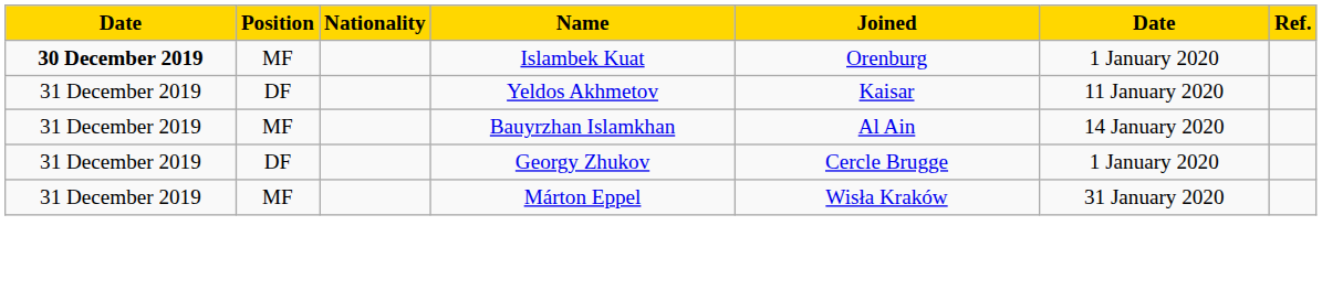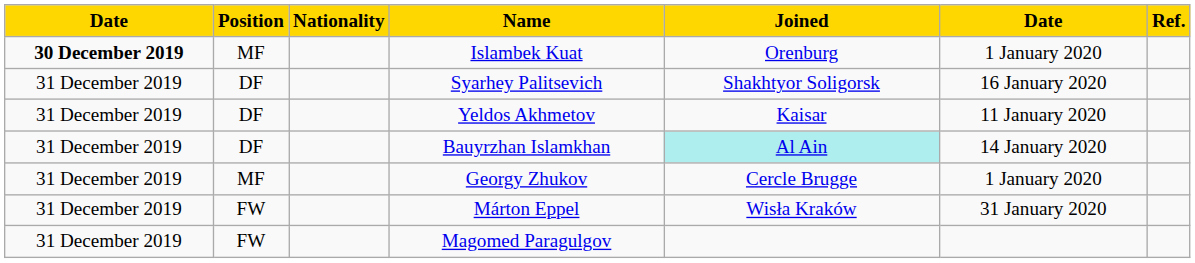 <table class="wikitable"  style="text-align:center; font-size:90%; ">
 <tr>
 <th style="background:#FFD700; color:#000000; width:150px;">Date</th>
 <th style="background:#FFD700; color:#000000; width:50px;">Position</th>
 <th style="background:#FFD700; color:#000000; width:50px;">Nationality</th>
 <th style="background:#FFD700; color:#000000; width:200px;">Name</th>
 <th style="background:#FFD700; color:#000000; width:200px;">Joined</th>
 <th style="background:#FFD700; color:#000000; width:150px;">Date</th>
 <th style="background:#FFD700; color:#000000; width:25px;">Ref.</th>
 </tr>
 <tr>
 <td><strong>30 December 2019</strong></td>
 <td>MF</td>
 <td></td>
 <td><a href='#'>Islambek Kuat</a></td>
 <td><a href='#'>Orenburg</a></td>
 <td>1 January 2020</td>
 <td></td>
 </tr>
 <tr>
 <td>31 December 2019</td>
 <td>DF</td>
 <td></td>
+<td><a href='#'>Syarhey Palitsevich</a></td>
+<td><a href='#'>Shakhtyor Soligorsk</a></td>
+<td>16 January 2020</td>
+<td></td>
+</tr>
+<tr>
+<td>31 December 2019</td>
+<td>DF</td>
+<td></td>
 <td><a href='#'>Yeldos Akhmetov</a></td>
 <td><a href='#'>Kaisar</a></td>
 <td>11 January 2020</td>
 <td></td>
 </tr>
 <tr>
 <td>31 December 2019</td>
-<td>MF</td>
+<td>DF</td>
 <td></td>
 <td><a href='#'>Bauyrzhan Islamkhan</a></td>
-<td><a href='#'>Al Ain</a></td>
+<td style="background: paleturquoise;"><a href='#'>Al Ain</a></td>
 <td>14 January 2020</td>
 <td></td>
 </tr>
 <tr>
 <td>31 December 2019</td>
-<td>DF</td>
+<td>MF</td>
 <td></td>
 <td><a href='#'>Georgy Zhukov</a></td>
 <td><a href='#'>Cercle Brugge</a></td>
 <td>1 January 2020</td>
 <td></td>
 </tr>
 <tr>
 <td>31 December 2019</td>
-<td>MF</td>
+<td>FW</td>
 <td></td>
 <td><a href='#'>Márton Eppel</a></td>
 <td><a href='#'>Wisła Kraków</a></td>
 <td>31 January 2020</td>
 <td></td>
 </tr>
+<tr>
+<td>31 December 2019</td>
+<td>FW</td>
+<td></td>
+<td><a href='#'>Magomed Paragulgov</a></td>
+<td></td>
+<td></td>
+<td></td>
+</tr>
 </table>
